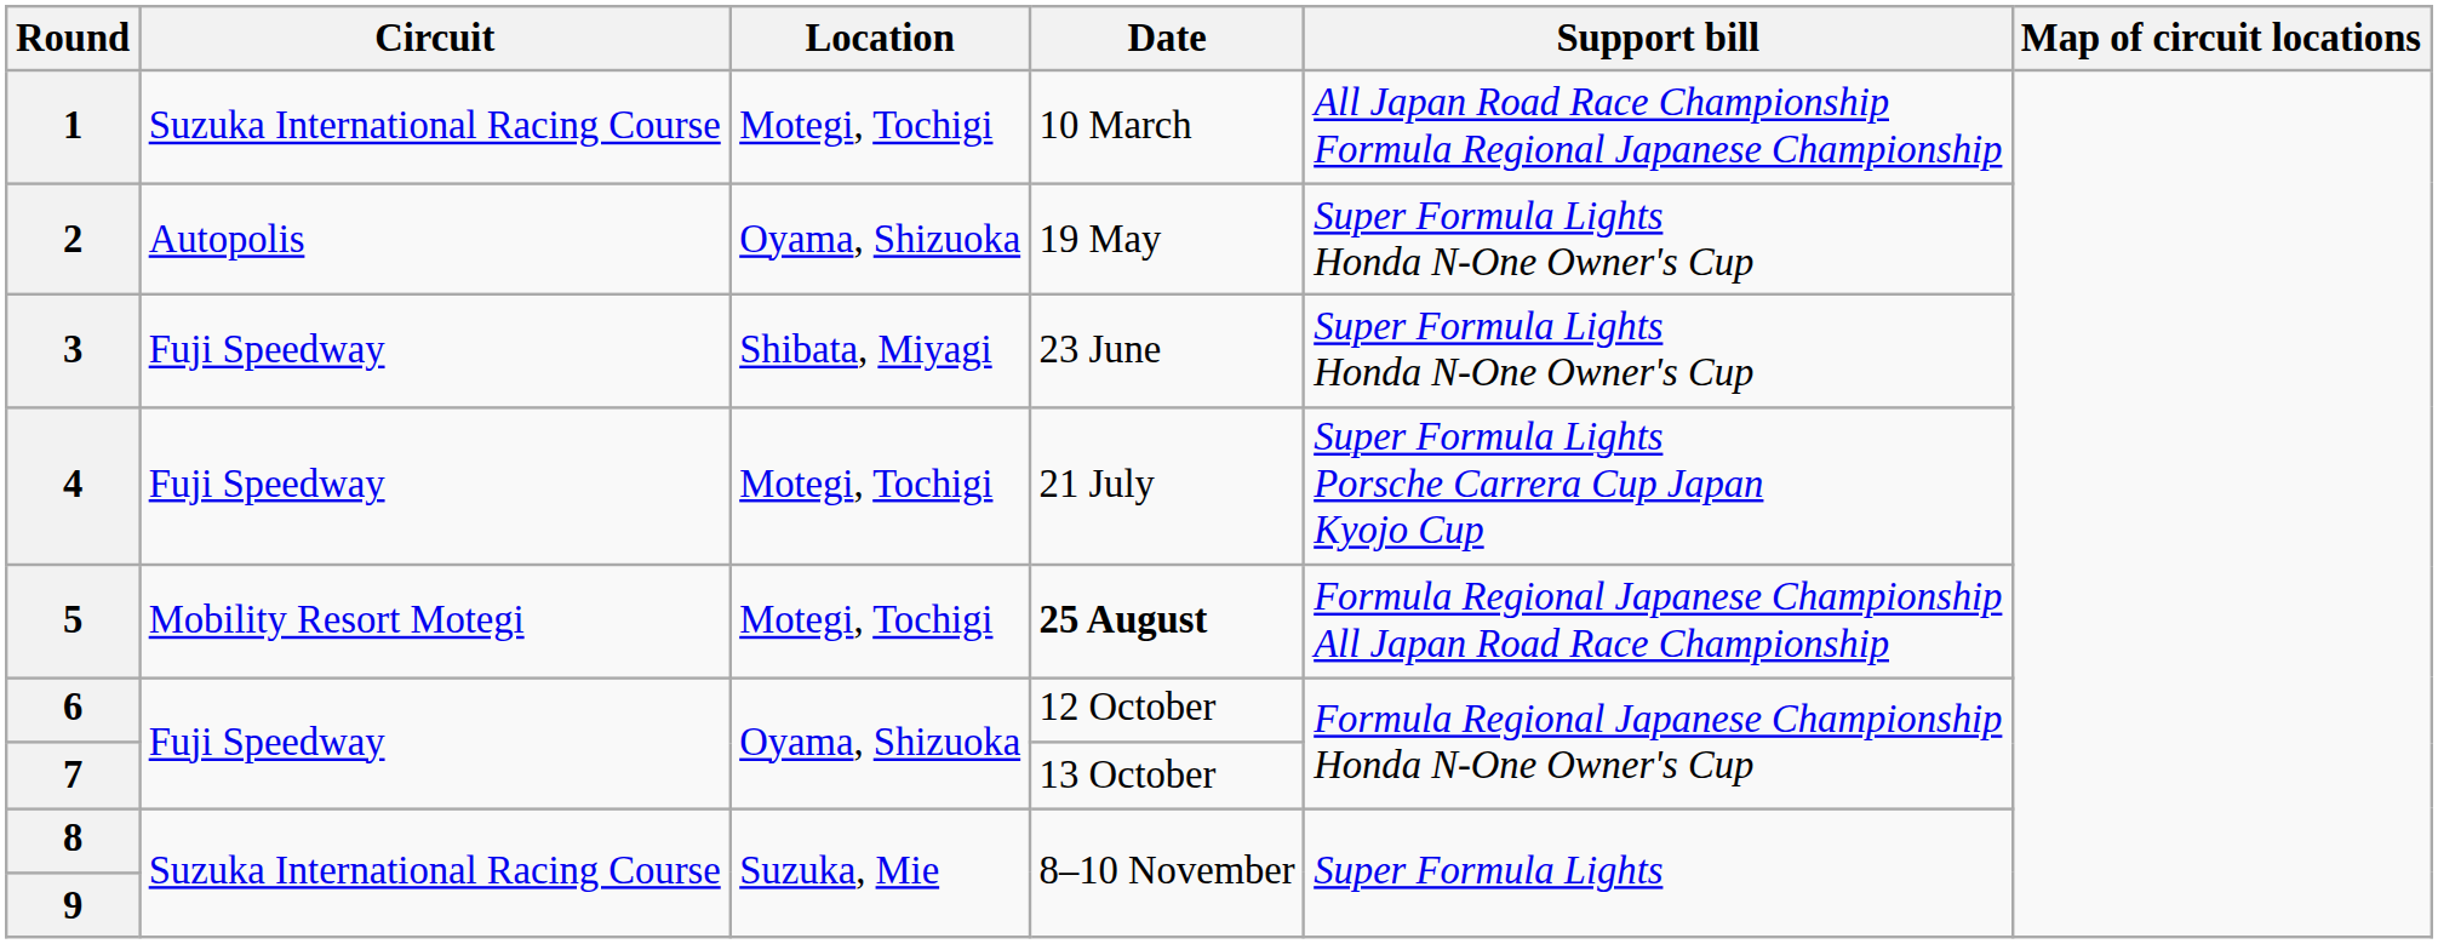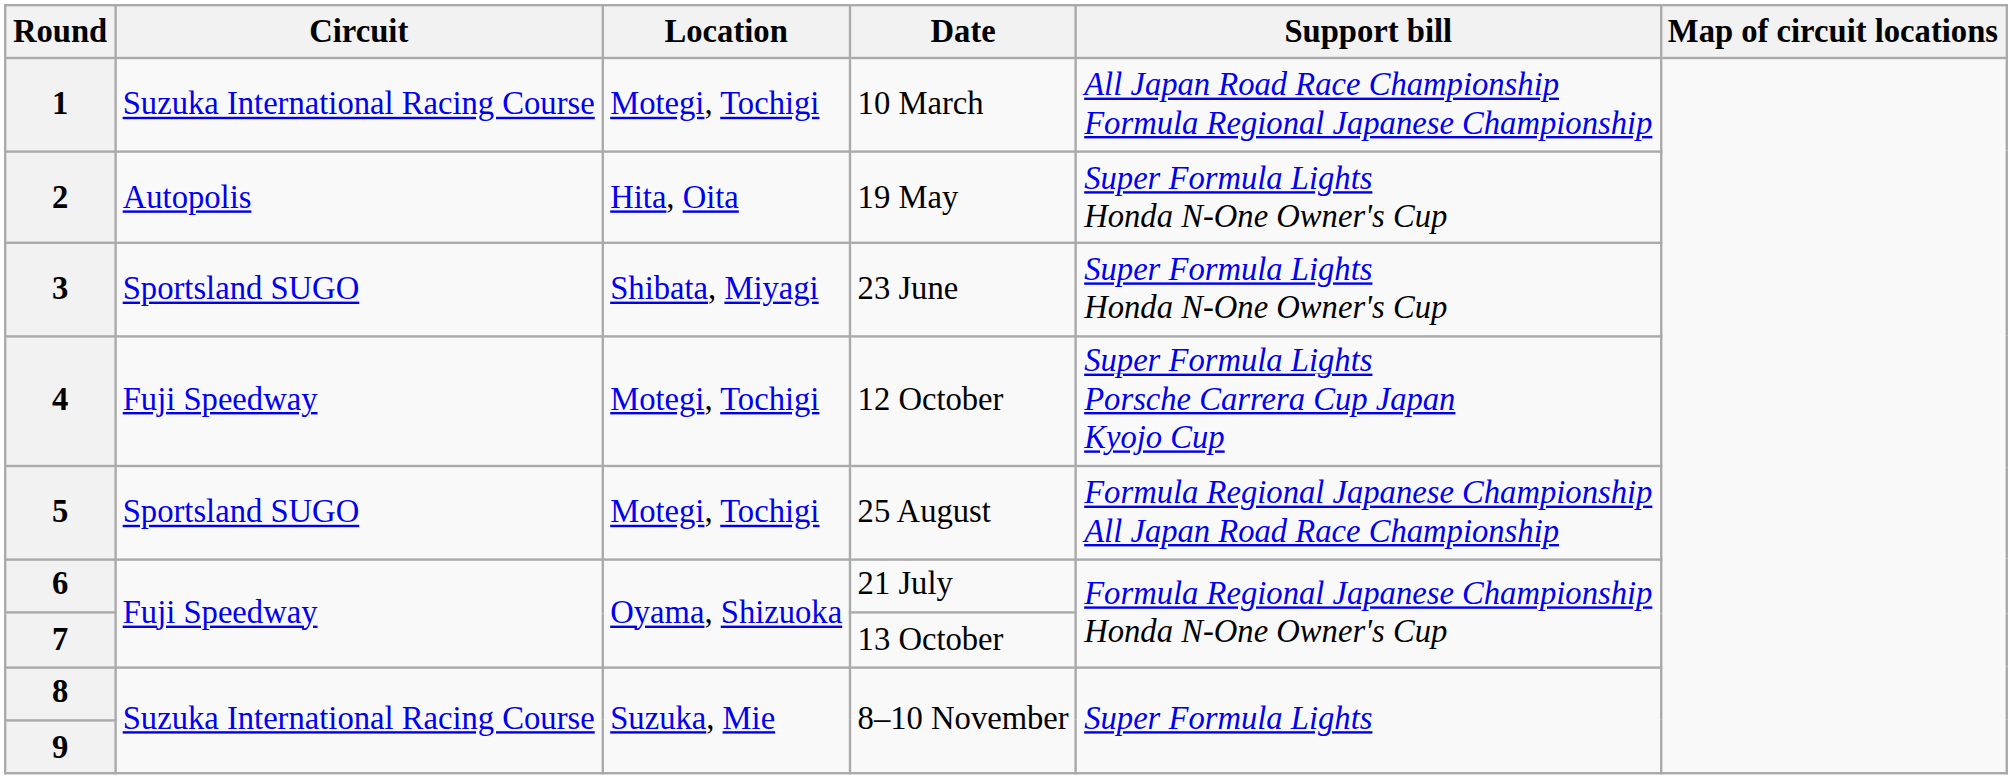 <table class="wikitable" style="font-size:85%">
 <tr>
 <th>Round</th>
 <th>Circuit</th>
 <th>Location</th>
 <th>Date</th>
 <th>Support bill</th>
 <th>Map of circuit locations</th>
 </tr>
 <tr>
 <th>1</th>
 <td><a href='#'>Suzuka International Racing Course</a></td>
 <td><a href='#'>Motegi</a>, <a href='#'>Tochigi</a></td>
 <td>10 March</td>
 <td><em><a href='#'>All Japan Road Race Championship</a></em><br><em><a href='#'>Formula Regional Japanese Championship</a></em></td>
 <td rowspan="9"></td>
 </tr>
 <tr>
 <th>2</th>
 <td><a href='#'>Autopolis</a></td>
-<td><a href='#'>Oyama</a>, <a href='#'>Shizuoka</a></td>
+<td><a href='#'>Hita</a>, <a href='#'>Oita</a></td>
 <td>19 May</td>
 <td><em><a href='#'>Super Formula Lights</a></em><br><em>Honda N-One Owner's Cup</em></td>
 </tr>
 <tr>
 <th>3</th>
-<td><a href='#'>Fuji Speedway</a></td>
+<td><a href='#'>Sportsland SUGO</a></td>
 <td><a href='#'>Shibata</a>, <a href='#'>Miyagi</a></td>
 <td>23 June</td>
 <td><em><a href='#'>Super Formula Lights</a></em><br><em>Honda N-One Owner's Cup</em></td>
 </tr>
 <tr>
 <th>4</th>
 <td><a href='#'>Fuji Speedway</a></td>
 <td><a href='#'>Motegi</a>, <a href='#'>Tochigi</a></td>
-<td>21 July</td>
+<td>12 October</td>
 <td><em><a href='#'>Super Formula Lights</a></em><br><em><a href='#'>Porsche Carrera Cup Japan</a></em><br><em><a href='#'>Kyojo Cup</a></em></td>
 </tr>
 <tr>
 <th>5</th>
-<td><a href='#'>Mobility Resort Motegi</a></td>
+<td><a href='#'>Sportsland SUGO</a></td>
 <td><a href='#'>Motegi</a>, <a href='#'>Tochigi</a></td>
-<td><strong>25 August</strong></td>
+<td>25 August</td>
 <td><em><a href='#'>Formula Regional Japanese Championship</a><br><a href='#'>All Japan Road Race Championship</a></em></td>
 </tr>
 <tr>
 <th>6</th>
 <td rowspan="2"><a href='#'>Fuji Speedway</a></td>
 <td rowspan="2"><a href='#'>Oyama</a>, <a href='#'>Shizuoka</a></td>
-<td>12 October</td>
+<td>21 July</td>
 <td rowspan="2"><em><a href='#'>Formula Regional Japanese Championship</a></em><br><em>Honda N-One Owner's Cup</em></td>
 </tr>
 <tr>
 <th>7</th>
 <td>13 October</td>
 </tr>
 <tr>
 <th>8</th>
 <td rowspan="2"><a href='#'>Suzuka International Racing Course</a></td>
 <td rowspan="2"><a href='#'>Suzuka</a>, <a href='#'>Mie</a></td>
 <td rowspan="2">8–10 November</td>
 <td rowspan="2"><em><a href='#'>Super Formula Lights</a></em></td>
 </tr>
 <tr>
 <th>9</th>
 </tr>
 </table>
